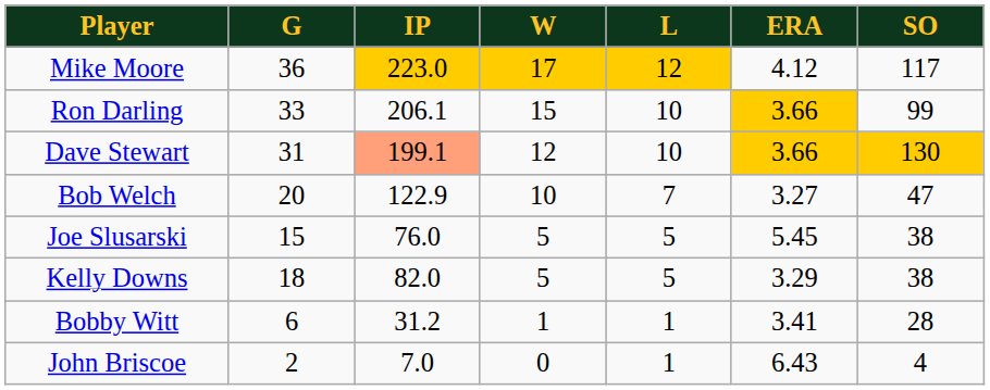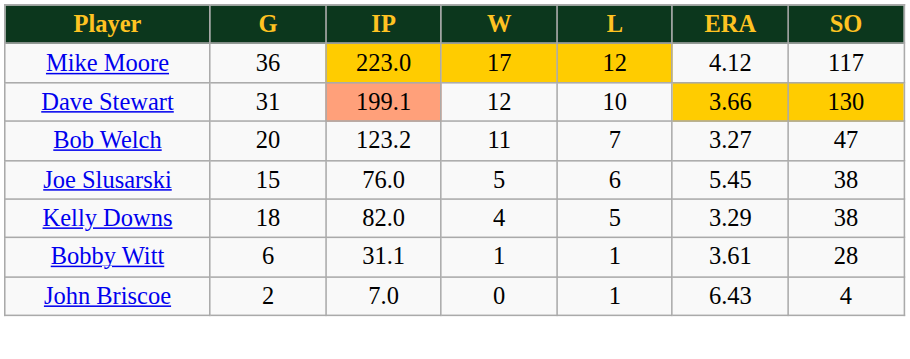 <table class="wikitable sortable">
 <tr>
 <th style="background:#0C371D;color:#ffc322;" width="16%">Player</th>
 <th style="background:#0C371D;color:#ffc322;" width="9%">G</th>
 <th style="background:#0C371D;color:#ffc322;" width="9%">IP</th>
 <th style="background:#0C371D;color:#ffc322;" width="9%">W</th>
 <th style="background:#0C371D;color:#ffc322;" width="9%">L</th>
 <th style="background:#0C371D;color:#ffc322;" width="9%">ERA</th>
 <th style="background:#0C371D;color:#ffc322;" width="9%">SO</th>
 </tr>
 <tr align="center">
 <td><a href='#'>Mike Moore</a></td>
 <td>36</td>
 <td bgcolor="FFCC00">223.0</td>
 <td bgcolor="FFCC00">17</td>
 <td bgcolor="FFCC00">12</td>
 <td>4.12</td>
 <td>117</td>
 </tr>
 <tr align="center">
-<td><a href='#'>Ron Darling</a></td>
-<td>33</td>
-<td>206.1</td>
-<td>15</td>
-<td>10</td>
-<td bgcolor="FFCC00">3.66</td>
-<td>99</td>
-</tr>
-<tr align="center">
 <td><a href='#'>Dave Stewart</a></td>
 <td>31</td>
 <td style="background: lightsalmon;">199.1</td>
 <td>12</td>
 <td>10</td>
 <td bgcolor="FFCC00">3.66</td>
 <td bgcolor="FFCC00">130</td>
 </tr>
 <tr align="center">
 <td><a href='#'>Bob Welch</a></td>
 <td>20</td>
-<td>122.9</td>
-<td>10</td>
+<td>123.2</td>
+<td>11</td>
 <td>7</td>
 <td>3.27</td>
 <td>47</td>
 </tr>
 <tr align="center">
 <td><a href='#'>Joe Slusarski</a></td>
 <td>15</td>
 <td>76.0</td>
 <td>5</td>
-<td>5</td>
+<td>6</td>
 <td>5.45</td>
 <td>38</td>
 </tr>
 <tr align="center">
 <td><a href='#'>Kelly Downs</a></td>
 <td>18</td>
 <td>82.0</td>
-<td>5</td>
+<td>4</td>
 <td>5</td>
 <td>3.29</td>
 <td>38</td>
 </tr>
 <tr align="center">
 <td><a href='#'>Bobby Witt</a></td>
 <td>6</td>
-<td>31.2</td>
+<td>31.1</td>
 <td>1</td>
 <td>1</td>
-<td>3.41</td>
+<td>3.61</td>
 <td>28</td>
 </tr>
 <tr align=center>
 <td><a href='#'>John Briscoe</a></td>
 <td>2</td>
 <td>7.0</td>
 <td>0</td>
 <td>1</td>
 <td>6.43</td>
 <td>4</td>
 </tr>
 </table>
